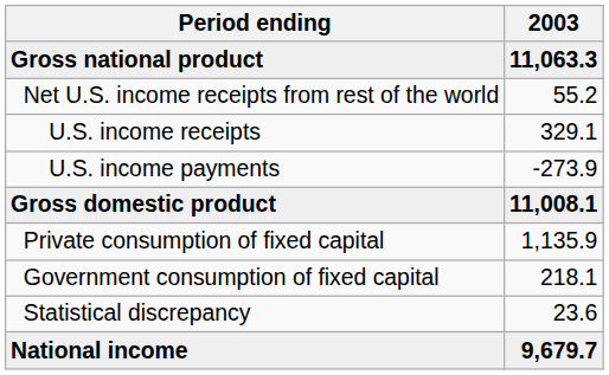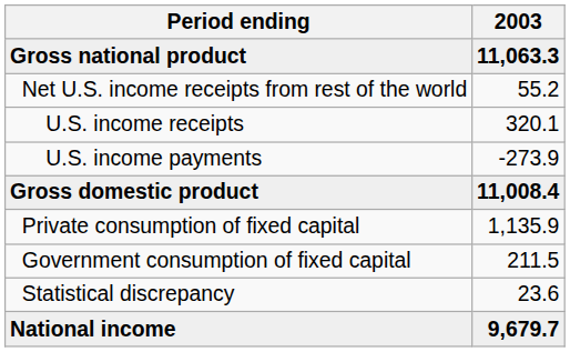 <table class="wikitable">
 <tr style=" background:#efefef; ">
 <th colspan="1">Period ending</th>
 <th>2003</th>
 </tr>
 <tr style="background:#efefef;font-weight:bold; " |>
 <td>Gross national product</td>
 <td align="right">11,063.3</td>
 </tr>
 <tr>
 <td>  Net U.S. income receipts from rest of the world</td>
 <td align="right">55.2</td>
 </tr>
 <tr>
 <td>      U.S. income receipts</td>
-<td align="right">329.1</td>
+<td align="right">320.1</td>
 </tr>
 <tr>
 <td>      U.S. income payments</td>
 <td align="right">-273.9</td>
 </tr>
 <tr style="background:#efefef;font-weight:bold;" |>
 <td>Gross domestic product</td>
-<td align="right">11,008.1</td>
+<td align="right">11,008.4</td>
 </tr>
 <tr>
 <td>  Private consumption of fixed capital</td>
 <td align="right">1,135.9</td>
 </tr>
 <tr>
 <td>  Government consumption of fixed capital</td>
-<td align="right">218.1</td>
+<td align="right">211.5</td>
 </tr>
 <tr>
 <td>  Statistical discrepancy</td>
 <td align="right">23.6</td>
 </tr>
 <tr style="background:#efefef;font-weight:bold;" |>
 <td>National income</td>
 <td align="right">9,679.7</td>
 </tr>
 </table>
